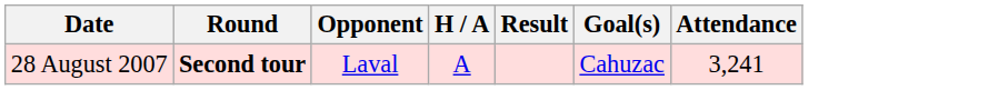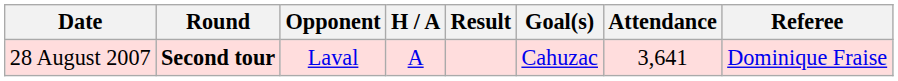 <table class="wikitable" style="text-align:center">
 <tr>
 <th class="sortable">Date</th>
 <th>Round</th>
 <th>Opponent</th>
 <th>H / A</th>
 <th>Result</th>
 <th>Goal(s)</th>
 <th>Attendance</th>
+<th>Referee</th>
 </tr>
 <tr style="background:#fdd;">
 <td>28 August 2007</td>
 <td><strong>Second tour</strong></td>
 <td><a href='#'>Laval</a></td>
 <td><a href='#'>A</a></td>
 <td></td>
 <td><a href='#'>Cahuzac</a> </td>
-<td>3,241</td>
+<td>3,641</td>
+<td><a href='#'>Dominique Fraise</a></td>
 </tr>
 </table>
